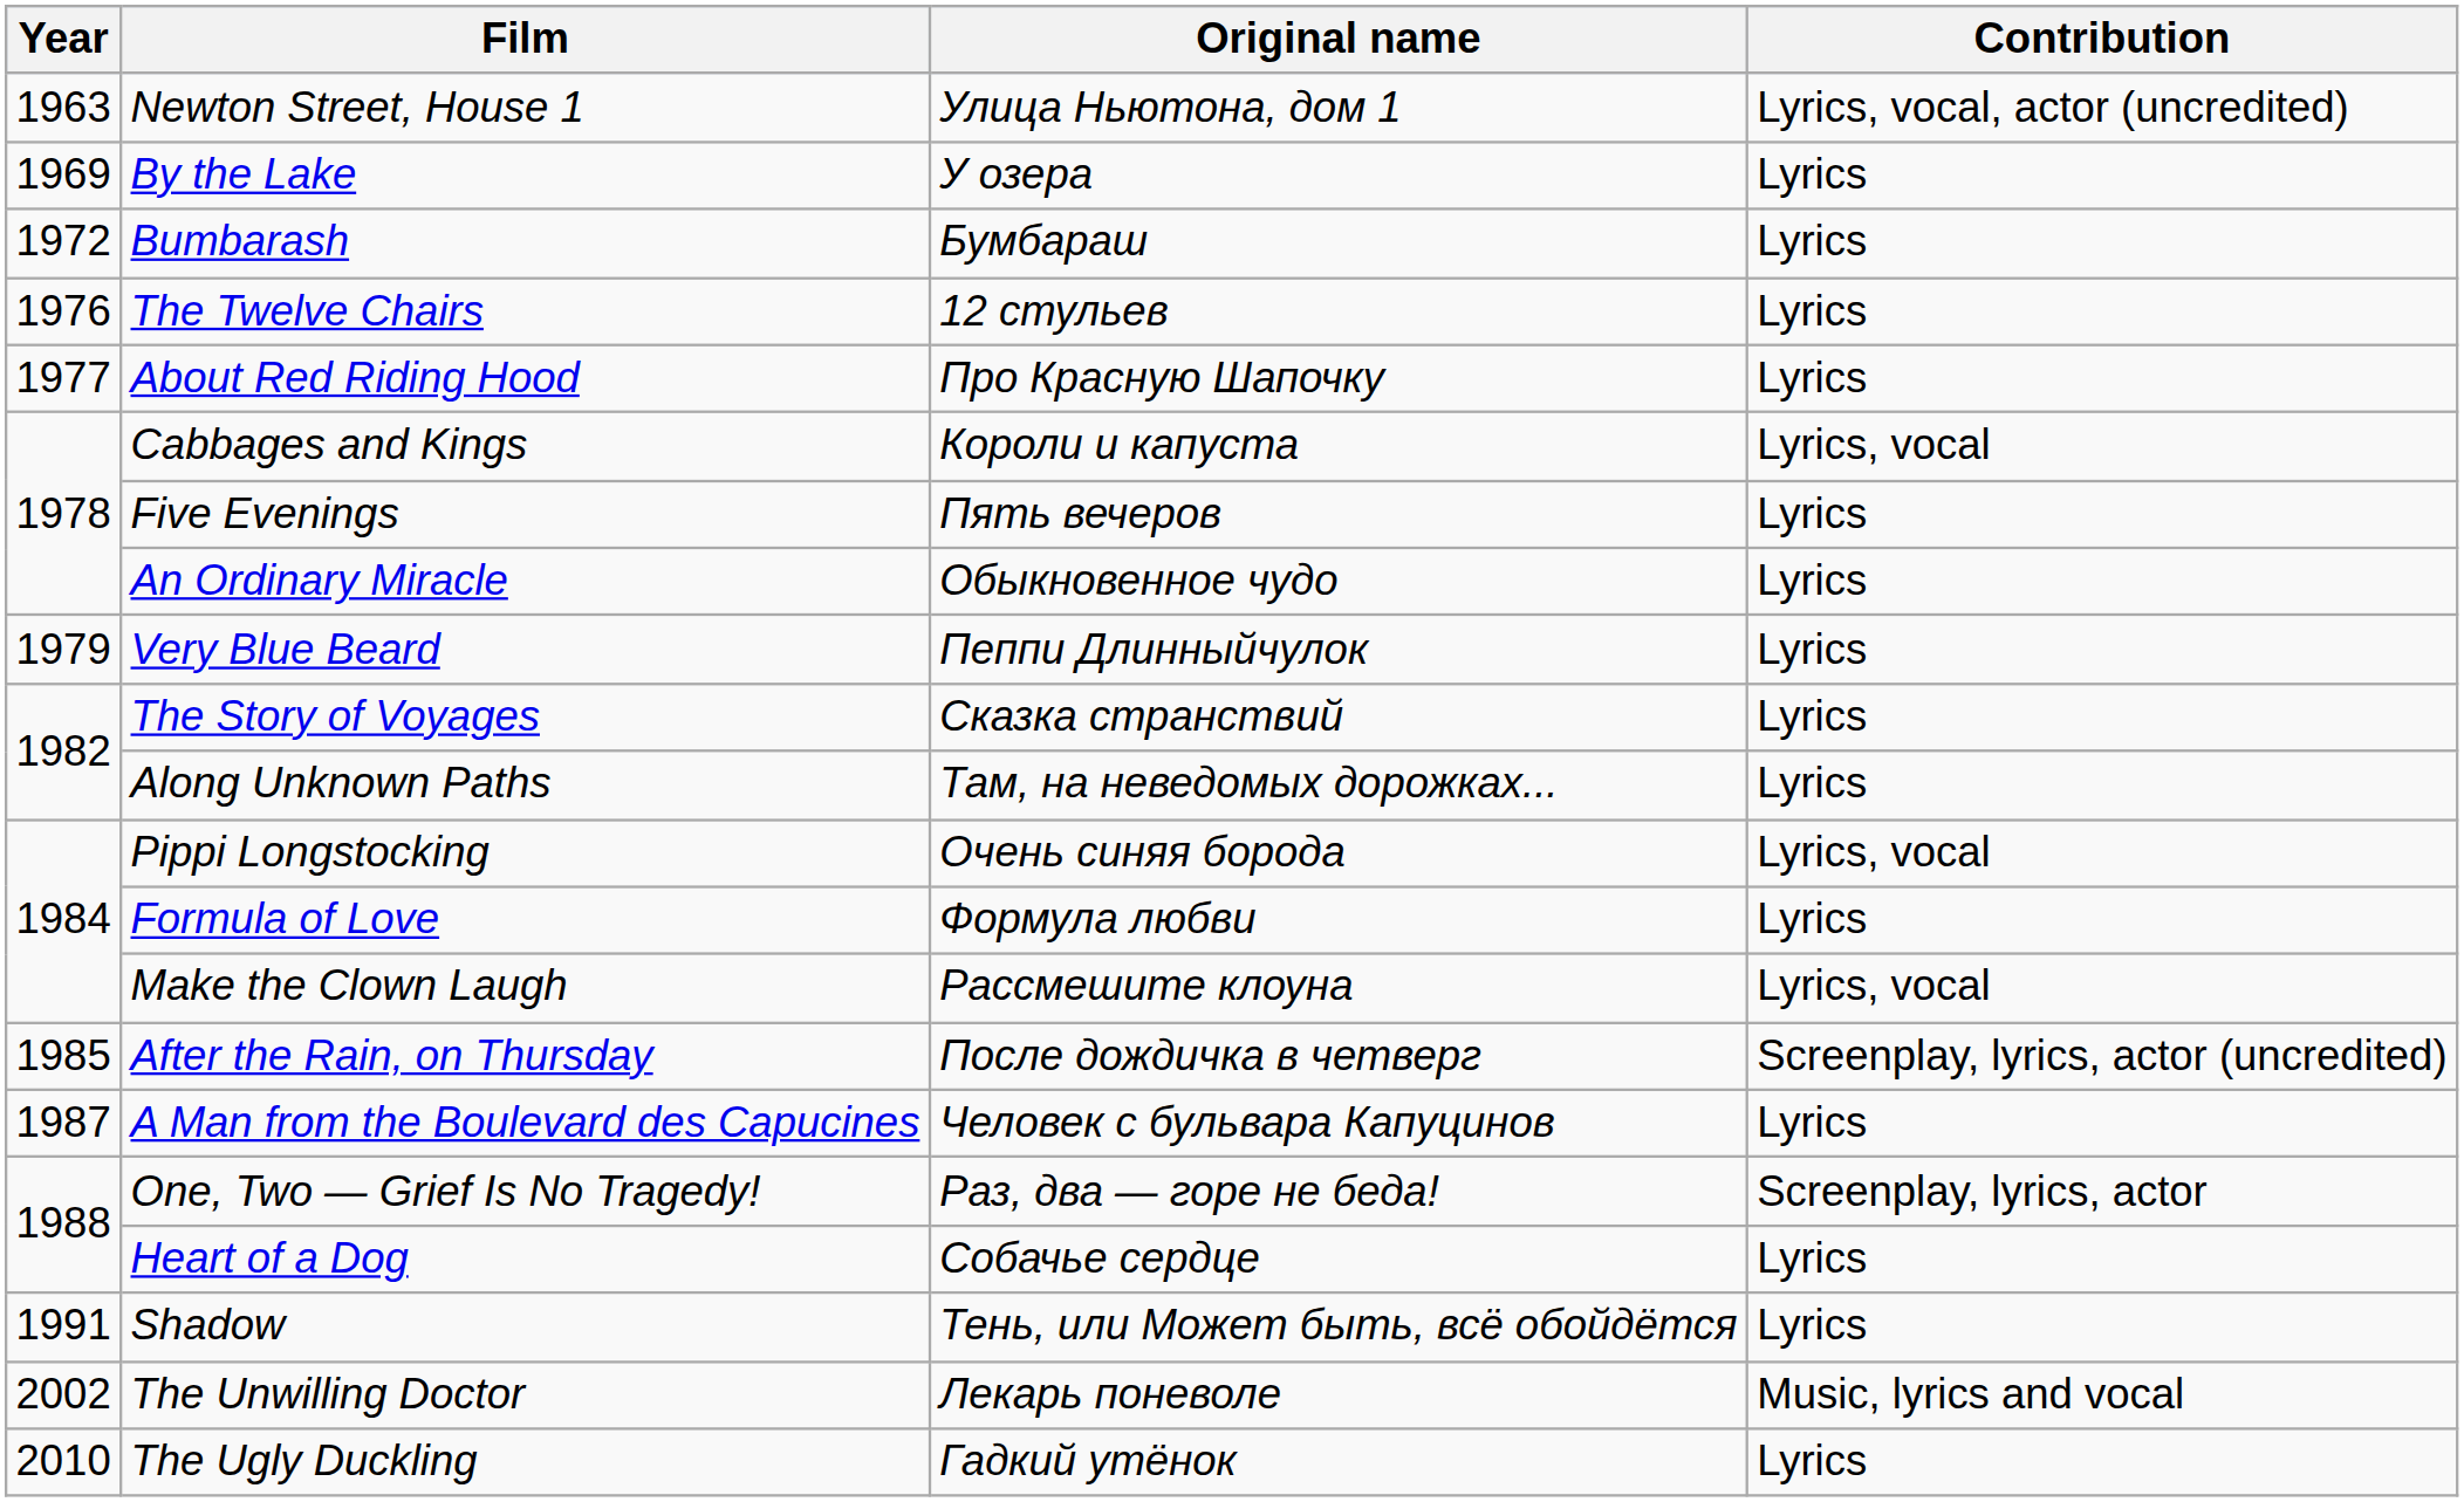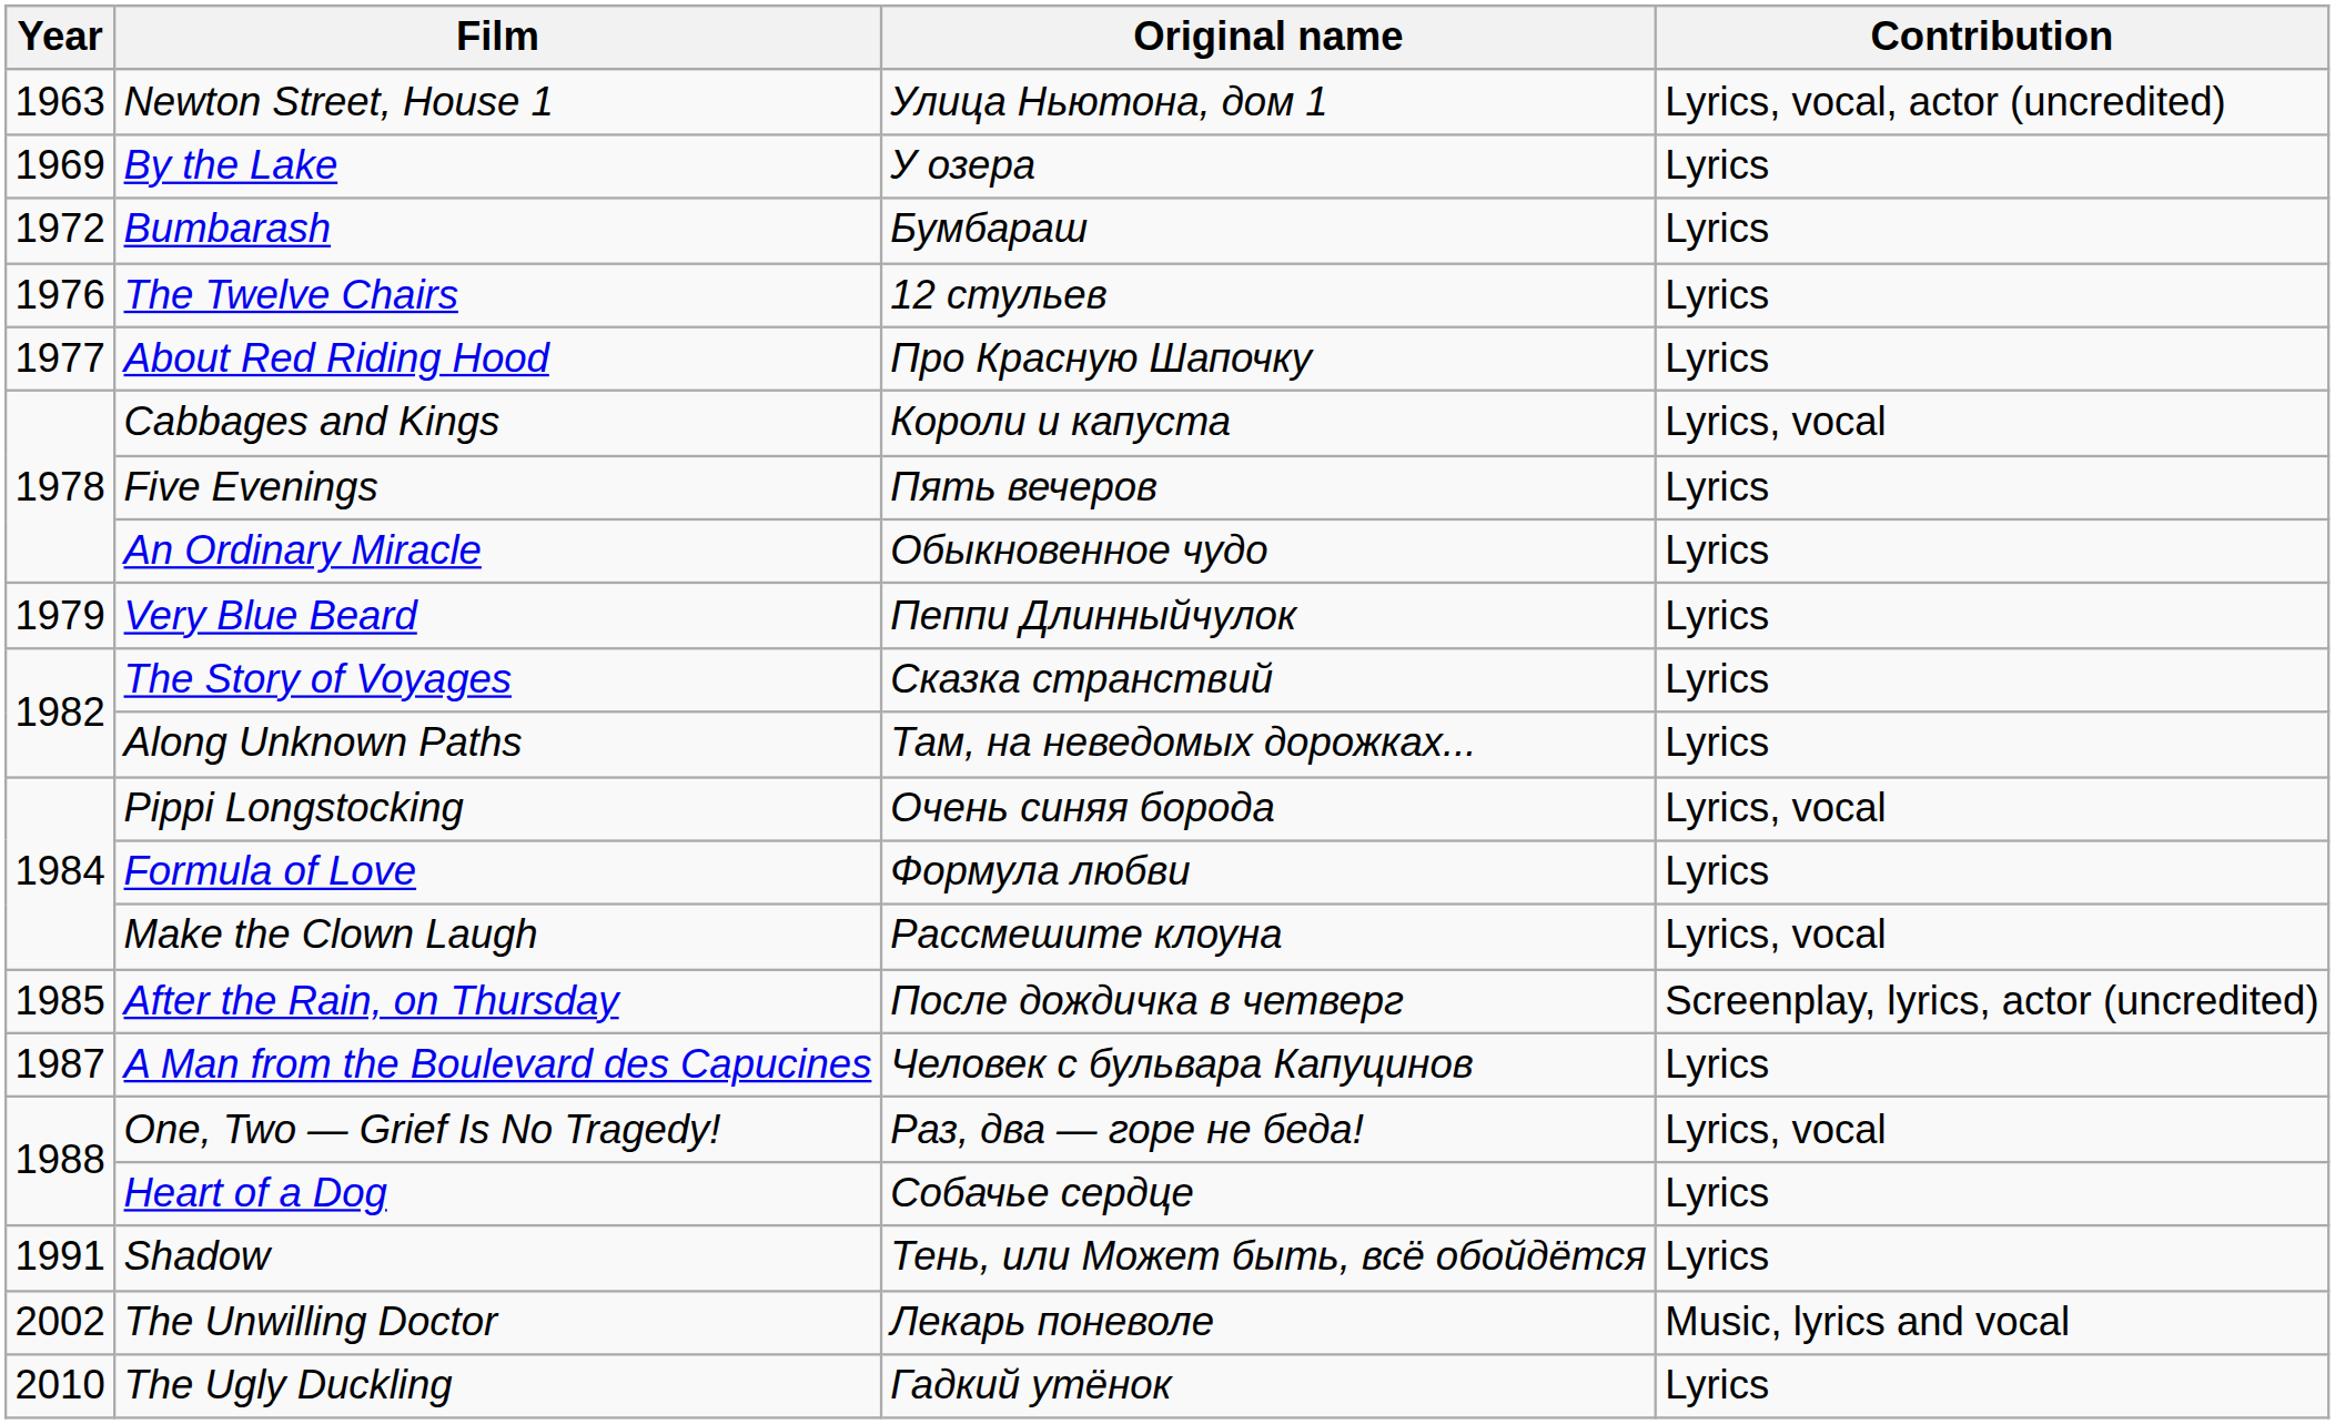 <table class="wikitable">
 <tr style="background:#b0c4de; text-align:center;">
 <th>Year</th>
 <th>Film</th>
 <th>Original name</th>
 <th>Contribution</th>
 </tr>
 <tr rowspan="3">
 <td>1963</td>
 <td><em>Newton Street, House 1</em></td>
 <td><em>Улица Ньютона, дом 1</em></td>
 <td>Lyrics, vocal, actor (uncredited)</td>
 </tr>
 <tr>
 <td>1969</td>
 <td><em><a href='#'>By the Lake</a></em></td>
 <td><em>У озера</em></td>
 <td>Lyrics</td>
 </tr>
 <tr>
 <td>1972</td>
 <td><em><a href='#'>Bumbarash</a></em></td>
 <td><em>Бумбараш</em></td>
 <td>Lyrics</td>
 </tr>
 <tr>
 <td>1976</td>
 <td><em><a href='#'>The Twelve Chairs</a></em></td>
 <td><em>12 стульев</em></td>
 <td>Lyrics</td>
 </tr>
 <tr>
 <td>1977</td>
 <td><em><a href='#'>About Red Riding Hood</a></em></td>
 <td><em>Про Красную Шапочку</em></td>
 <td>Lyrics</td>
 </tr>
 <tr>
 <td rowspan="3">1978</td>
 <td><em>Cabbages and Kings</em></td>
 <td><em>Короли и капуста</em></td>
 <td>Lyrics, vocal</td>
 </tr>
 <tr>
 <td><em>Five Evenings</em></td>
 <td><em>Пять вечеров</em></td>
 <td>Lyrics</td>
 </tr>
 <tr>
 <td><em><a href='#'>An Ordinary Miracle</a></em></td>
 <td><em>Обыкновенное чудо</em></td>
 <td>Lyrics</td>
 </tr>
 <tr>
 <td>1979</td>
 <td><em><a href='#'>Very Blue Beard</a></em></td>
 <td><em>Пеппи Длинныйчулок</em></td>
 <td>Lyrics</td>
 </tr>
 <tr>
 <td rowspan="2">1982</td>
 <td><em><a href='#'>The Story of Voyages</a></em></td>
 <td><em>Сказка странствий</em></td>
 <td>Lyrics</td>
 </tr>
 <tr>
 <td><em>Along Unknown Paths</em></td>
 <td><em>Там, на неведомых дорожках...</em></td>
 <td>Lyrics</td>
 </tr>
 <tr>
 <td rowspan="3">1984</td>
 <td><em>Pippi Longstocking</em></td>
 <td><em>Очень синяя борода</em></td>
 <td>Lyrics, vocal</td>
 </tr>
 <tr>
 <td><em><a href='#'>Formula of Love</a></em></td>
 <td><em>Формула любви</em></td>
 <td>Lyrics</td>
 </tr>
 <tr>
 <td><em>Make the Clown Laugh</em></td>
 <td><em>Рассмешите клоуна</em></td>
 <td>Lyrics, vocal</td>
 </tr>
 <tr>
 <td>1985</td>
 <td><em><a href='#'>After the Rain, on Thursday</a></em></td>
 <td><em>После дождичка в четверг</em></td>
 <td>Screenplay, lyrics, actor (uncredited)</td>
 </tr>
 <tr>
 <td>1987</td>
 <td><em><a href='#'>A Man from the Boulevard des Capucines</a></em></td>
 <td><em>Человек с бульвара Капуцинов</em></td>
 <td>Lyrics</td>
 </tr>
 <tr>
 <td rowspan="2">1988</td>
 <td><em>One, Two — Grief Is No Tragedy!</em></td>
 <td><em>Раз, два — горе не беда!</em></td>
-<td>Screenplay, lyrics, actor</td>
+<td>Lyrics, vocal</td>
 </tr>
 <tr>
 <td><em><a href='#'>Heart of a Dog</a></em></td>
 <td><em>Собачье сердце</em></td>
 <td>Lyrics</td>
 </tr>
 <tr>
 <td>1991</td>
 <td><em>Shadow</em></td>
 <td><em>Тень, или Может быть, всё обойдётся</em></td>
 <td>Lyrics</td>
 </tr>
 <tr>
 <td>2002</td>
 <td><em>The Unwilling Doctor</em></td>
 <td><em>Лекарь поневоле</em></td>
 <td>Music, lyrics and vocal</td>
 </tr>
 <tr>
 <td>2010</td>
 <td><em>The Ugly Duckling</em></td>
 <td><em>Гадкий утёнок</em></td>
 <td>Lyrics</td>
 </tr>
 </table>
